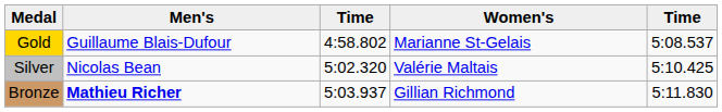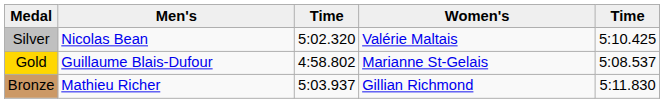 <table class="wikitable" style="text-align:center">
 <tr bgcolor="#efefef">
 <td><strong>Medal</strong></td>
 <td width="250"><strong>Men's</strong></td>
 <td><strong>Time</strong></td>
 <td width="250"><strong>Women's</strong></td>
 <td><strong>Time</strong></td>
 </tr>
 <tr>
+<td bgcolor="silver">Silver</td>
+<td style="text-align:left"> <a href='#'>Nicolas Bean</a></td>
+<td>5:02.320</td>
+<td style="text-align:left"> <a href='#'>Valérie Maltais</a></td>
+<td>5:10.425</td>
+</tr>
+<tr>
 <td bgcolor="gold">Gold</td>
 <td style="text-align:left"> <a href='#'>Guillaume Blais-Dufour</a></td>
 <td>4:58.802</td>
 <td style="text-align:left"> <a href='#'>Marianne St-Gelais</a></td>
 <td>5:08.537</td>
 </tr>
 <tr>
-<td bgcolor="silver">Silver</td>
-<td style="text-align:left"> <a href='#'>Nicolas Bean</a></td>
-<td>5:02.320</td>
-<td style="text-align:left"> <a href='#'>Valérie Maltais</a></td>
-<td>5:10.425</td>
-</tr>
-<tr>
 <td bgcolor="CC9966">Bronze</td>
-<td style="text-align:left"><strong> <a href='#'>Mathieu Richer</a></strong></td>
+<td style="text-align:left"> <a href='#'>Mathieu Richer</a></td>
 <td>5:03.937</td>
 <td style="text-align:left"> <a href='#'>Gillian Richmond</a></td>
 <td>5:11.830</td>
 </tr>
 </table>
